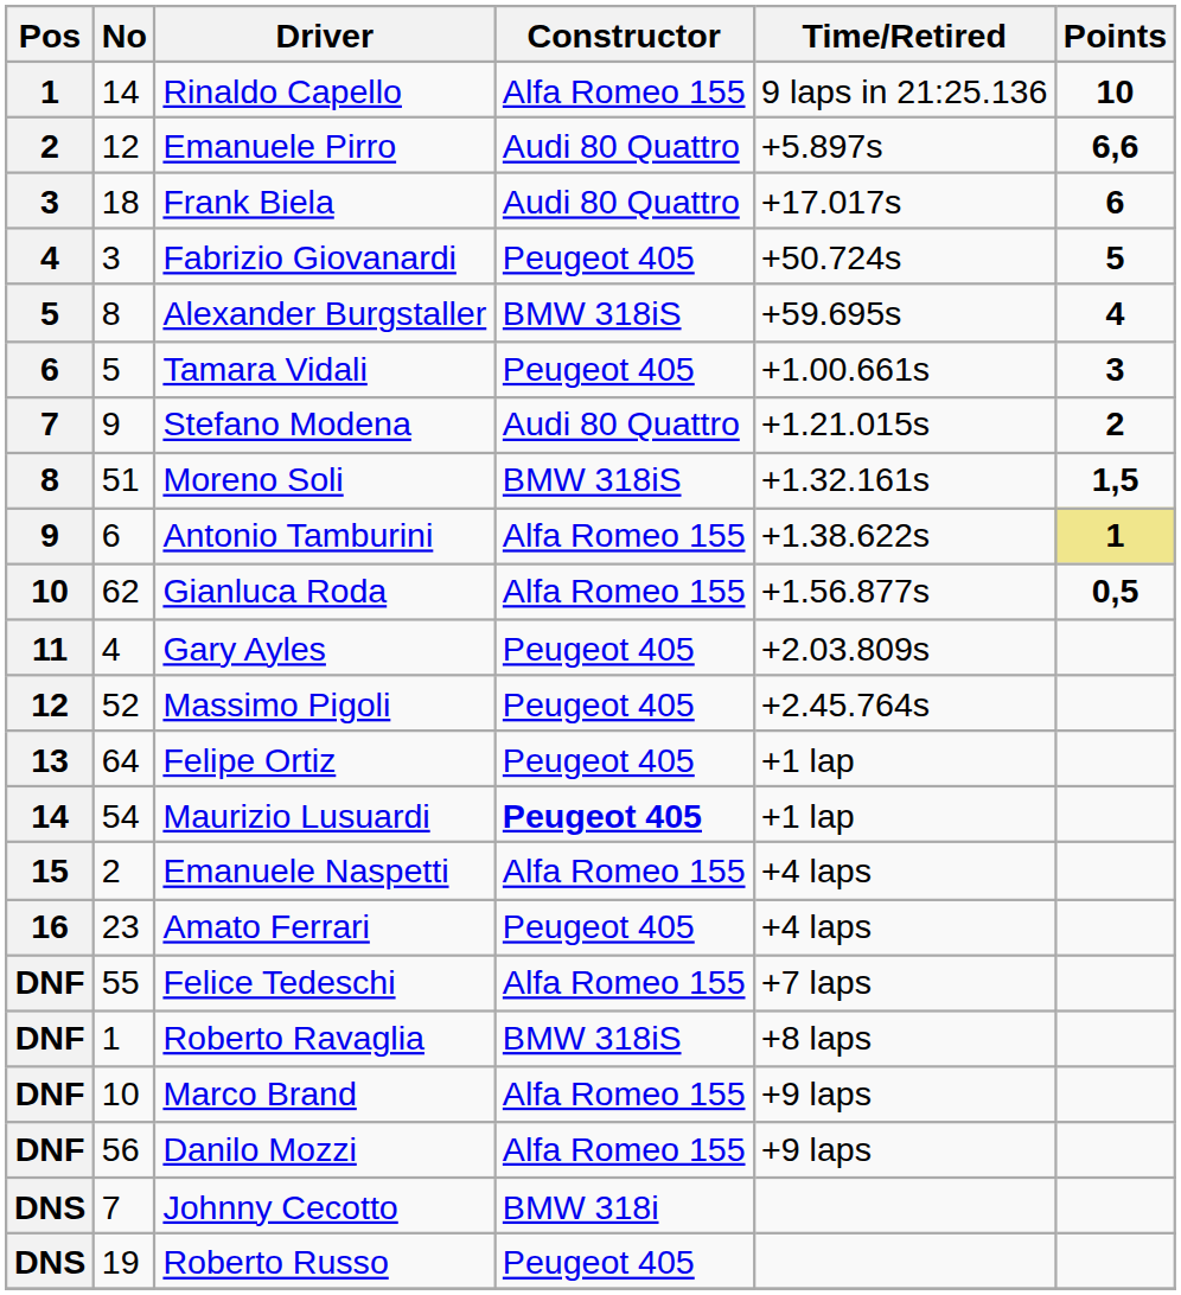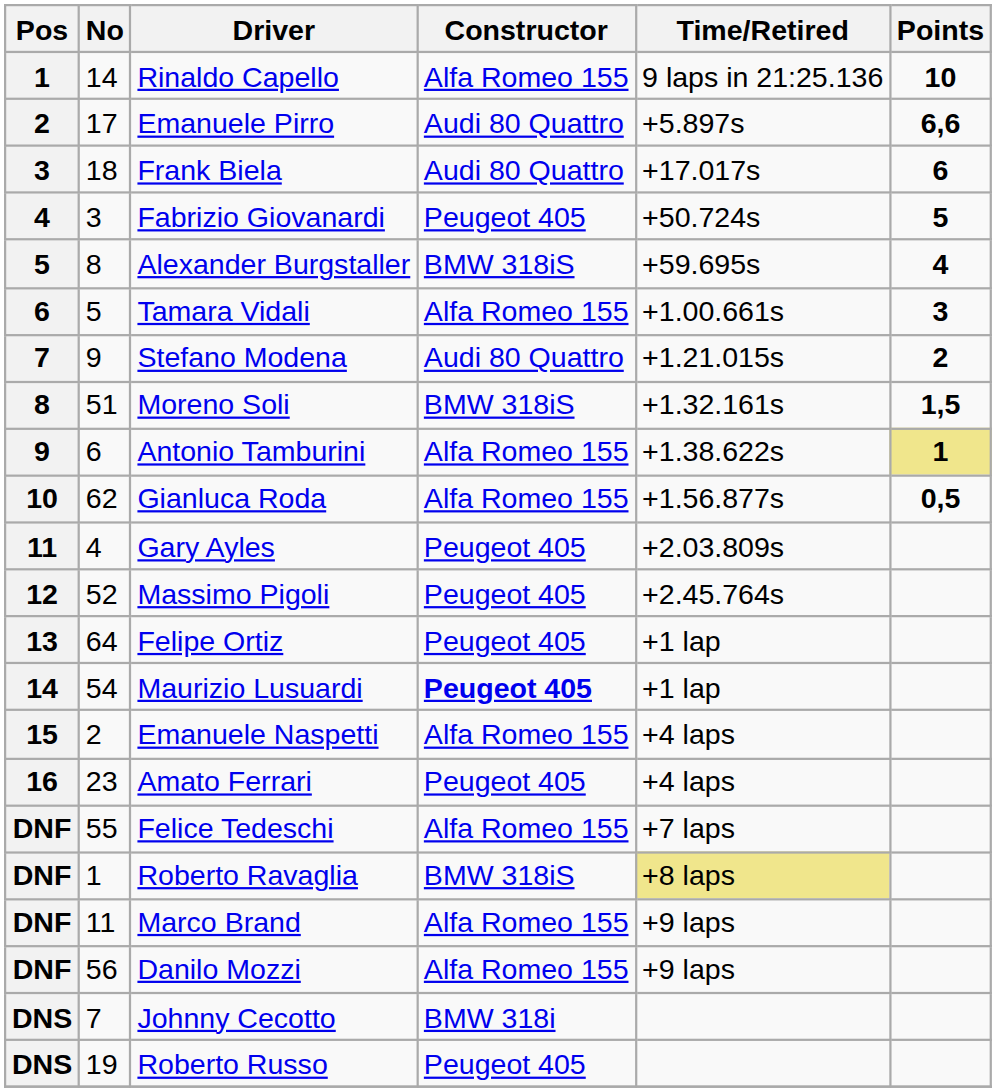 <table class="wikitable" style="font-size: 80%;">
 <tr>
 <th>Pos</th>
 <th>No</th>
 <th>Driver</th>
 <th>Constructor</th>
 <th>Time/Retired</th>
 <th>Points</th>
 </tr>
 <tr>
 <th>1</th>
 <td>14</td>
 <td> <a href='#'>Rinaldo Capello</a></td>
 <td><a href='#'>Alfa Romeo 155</a></td>
 <td>9 laps in 21:25.136</td>
 <td align=center><strong>10</strong></td>
 </tr>
 <tr>
 <th>2</th>
-<td>12</td>
+<td>17</td>
 <td> <a href='#'>Emanuele Pirro</a></td>
 <td><a href='#'>Audi 80 Quattro</a></td>
 <td>+5.897s</td>
 <td align=center><strong>6,6</strong></td>
 </tr>
 <tr>
 <th>3</th>
 <td>18</td>
 <td> <a href='#'>Frank Biela</a></td>
 <td><a href='#'>Audi 80 Quattro</a></td>
 <td>+17.017s</td>
 <td align=center><strong>6</strong></td>
 </tr>
 <tr>
 <th>4</th>
 <td>3</td>
 <td> <a href='#'>Fabrizio Giovanardi</a></td>
 <td><a href='#'>Peugeot 405</a></td>
 <td>+50.724s</td>
 <td align=center><strong>5</strong></td>
 </tr>
 <tr>
 <th>5</th>
 <td>8</td>
 <td> <a href='#'> Alexander Burgstaller</a></td>
 <td><a href='#'>BMW 318iS</a></td>
 <td>+59.695s</td>
 <td align=center><strong>4</strong></td>
 </tr>
 <tr>
 <th>6</th>
 <td>5</td>
 <td> <a href='#'>Tamara Vidali</a></td>
-<td><a href='#'>Peugeot 405</a></td>
+<td><a href='#'>Alfa Romeo 155</a></td>
 <td>+1.00.661s</td>
 <td align=center><strong>3</strong></td>
 </tr>
 <tr>
 <th>7</th>
 <td>9</td>
 <td> <a href='#'>Stefano Modena</a></td>
 <td><a href='#'>Audi 80 Quattro</a></td>
 <td>+1.21.015s</td>
 <td align=center><strong>2</strong></td>
 </tr>
 <tr>
 <th>8</th>
 <td>51</td>
 <td> <a href='#'>Moreno Soli</a></td>
 <td><a href='#'>BMW 318iS</a></td>
 <td>+1.32.161s</td>
 <td align=center><strong>1,5</strong></td>
 </tr>
 <tr>
 <th>9</th>
 <td>6</td>
 <td> <a href='#'>Antonio Tamburini</a></td>
 <td><a href='#'>Alfa Romeo 155</a></td>
 <td>+1.38.622s</td>
 <td align=center style="background: khaki;"><strong>1</strong></td>
 </tr>
 <tr>
 <th>10</th>
 <td>62</td>
 <td> <a href='#'>Gianluca Roda</a></td>
 <td><a href='#'>Alfa Romeo 155</a></td>
 <td>+1.56.877s</td>
 <td align=center><strong>0,5</strong></td>
 </tr>
 <tr>
 <th>11</th>
 <td>4</td>
 <td> <a href='#'>Gary Ayles</a></td>
 <td><a href='#'>Peugeot 405</a></td>
 <td>+2.03.809s</td>
 <td></td>
 </tr>
 <tr>
 <th>12</th>
 <td>52</td>
 <td> <a href='#'>Massimo Pigoli</a></td>
 <td><a href='#'>Peugeot 405</a></td>
 <td>+2.45.764s</td>
 <td></td>
 </tr>
 <tr>
 <th>13</th>
 <td>64</td>
 <td><a href='#'>Felipe Ortiz</a></td>
 <td><a href='#'>Peugeot 405</a></td>
 <td>+1 lap</td>
 <td></td>
 </tr>
 <tr>
 <th>14</th>
 <td>54</td>
 <td> <a href='#'>Maurizio Lusuardi</a></td>
 <td><strong><a href='#'>Peugeot 405</a></strong></td>
 <td>+1 lap</td>
 <td></td>
 </tr>
 <tr>
 <th>15</th>
 <td>2</td>
 <td> <a href='#'>Emanuele Naspetti</a></td>
 <td><a href='#'>Alfa Romeo 155</a></td>
 <td>+4 laps</td>
 <td></td>
 </tr>
 <tr>
 <th>16</th>
 <td>23</td>
 <td> <a href='#'>Amato Ferrari</a></td>
 <td><a href='#'>Peugeot 405</a></td>
 <td>+4 laps</td>
 <td></td>
 </tr>
 <tr>
 <th>DNF</th>
 <td>55</td>
 <td> <a href='#'>Felice Tedeschi</a></td>
 <td><a href='#'>Alfa Romeo 155</a></td>
 <td>+7 laps</td>
 <td></td>
 </tr>
 <tr>
 <th>DNF</th>
 <td>1</td>
 <td> <a href='#'>Roberto Ravaglia</a></td>
 <td><a href='#'>BMW 318iS</a></td>
-<td>+8 laps</td>
+<td style="background: khaki;">+8 laps</td>
 <td></td>
 </tr>
 <tr>
 <th>DNF</th>
-<td>10</td>
+<td>11</td>
 <td> <a href='#'>Marco Brand</a></td>
 <td><a href='#'>Alfa Romeo 155</a></td>
 <td>+9 laps</td>
 <td></td>
 </tr>
 <tr>
 <th>DNF</th>
 <td>56</td>
 <td> <a href='#'>Danilo Mozzi</a></td>
 <td><a href='#'>Alfa Romeo 155</a></td>
 <td>+9 laps</td>
 <td></td>
 </tr>
 <tr>
 <th>DNS</th>
 <td>7</td>
 <td> <a href='#'>Johnny Cecotto</a></td>
 <td><a href='#'>BMW 318i</a></td>
 <td></td>
 <td></td>
 </tr>
 <tr>
 <th>DNS</th>
 <td>19</td>
 <td> <a href='#'>Roberto Russo</a></td>
 <td><a href='#'>Peugeot 405</a></td>
 <td></td>
 <td></td>
 </tr>
 <tr>
 </tr>
 </table>
